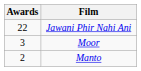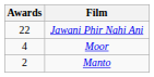 <table class="wikitable" style="text-align:center;">
 <tr>
 <th scope="col" width="50">Awards</th>
 <th scope="col" width="150">Film</th>
 </tr>
 <tr>
 <td>22</td>
 <td><em><a href='#'>Jawani Phir Nahi Ani</a></em></td>
 </tr>
 <tr>
-<td>3</td>
+<td>4</td>
 <td><em><a href='#'>Moor</a></em></td>
 </tr>
 <tr>
 <td>2</td>
 <td><em><a href='#'>Manto</a></em></td>
 </tr>
 </table>
